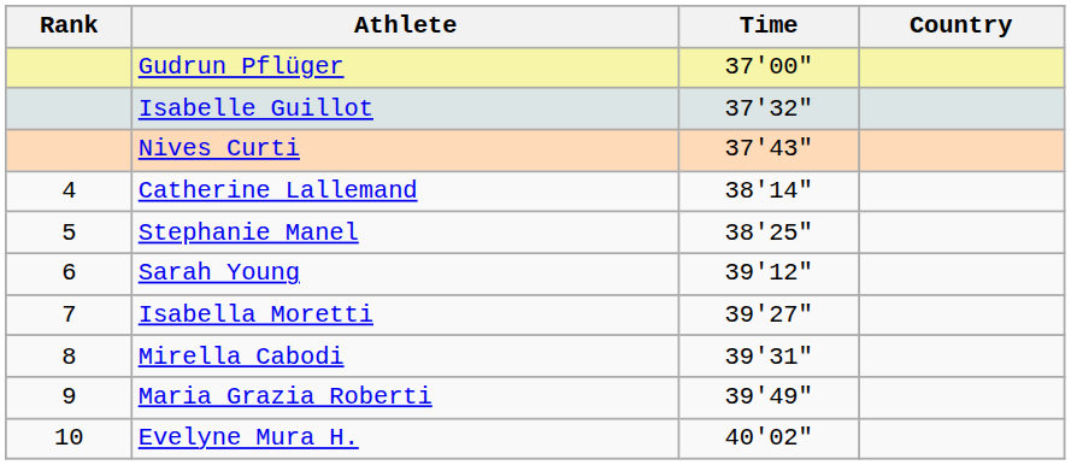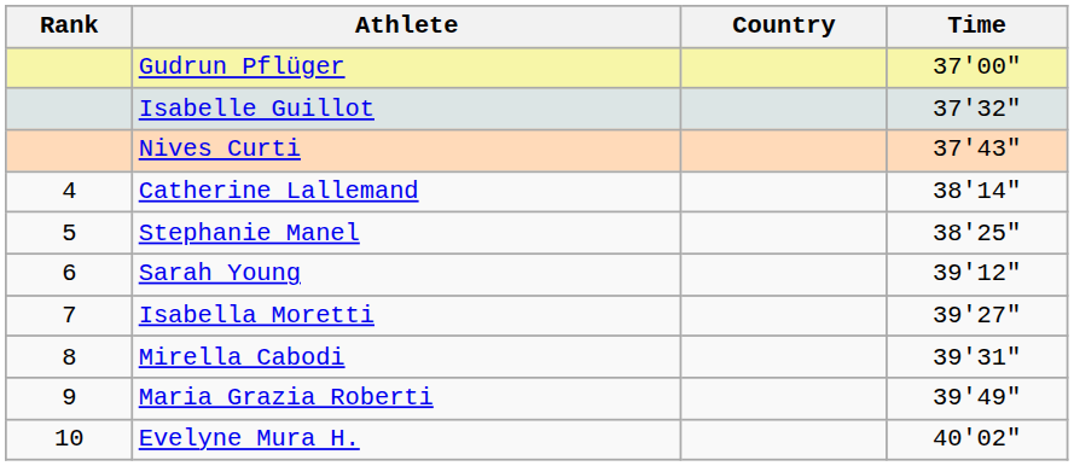 <table class="wikitable" width=40% style="font-size:90%; text-align:center;">
 <tr>
 <th>Rank</th>
 <th>Athlete</th>
+<th>Country</th>
 <th>Time</th>
-<th>Country</th>
 </tr>
 <tr bgcolor="#F7F6A8">
 <td></td>
 <td align=left><a href='#'>Gudrun Pflüger</a></td>
+<td align=left></td>
 <td>37'00"</td>
-<td align=left></td>
 </tr>
 <tr bgcolor="#DCE5E5">
 <td></td>
 <td align=left><a href='#'>Isabelle Guillot</a></td>
+<td align=left></td>
 <td>37'32"</td>
-<td align=left></td>
 </tr>
 <tr bgcolor="#FFDAB9">
 <td></td>
 <td align=left><a href='#'>Nives Curti</a></td>
+<td align=left></td>
 <td>37'43"</td>
-<td align=left></td>
 </tr>
 <tr>
 <td>4</td>
 <td align=left><a href='#'>Catherine Lallemand</a></td>
+<td align=left></td>
 <td>38'14"</td>
-<td align=left></td>
 </tr>
 <tr>
 <td>5</td>
 <td align=left><a href='#'>Stephanie Manel</a></td>
+<td align=left></td>
 <td>38'25"</td>
-<td align=left></td>
 </tr>
 <tr>
 <td>6</td>
 <td align=left><a href='#'>Sarah Young</a></td>
+<td align=left></td>
 <td>39'12"</td>
-<td align=left></td>
 </tr>
 <tr>
 <td>7</td>
 <td align=left><a href='#'>Isabella Moretti</a></td>
+<td align=left></td>
 <td>39'27"</td>
-<td align=left></td>
 </tr>
 <tr>
 <td>8</td>
 <td align=left><a href='#'>Mirella Cabodi</a></td>
+<td align=left></td>
 <td>39'31"</td>
-<td align=left></td>
 </tr>
 <tr>
 <td>9</td>
 <td align=left><a href='#'>Maria Grazia Roberti</a></td>
+<td align=left></td>
 <td>39'49"</td>
-<td align=left></td>
 </tr>
 <tr>
 <td>10</td>
 <td align=left><a href='#'>Evelyne Mura H.</a></td>
+<td align=left></td>
 <td>40'02"</td>
-<td align=left></td>
 </tr>
 </table>
